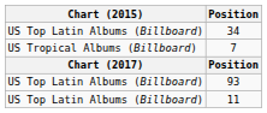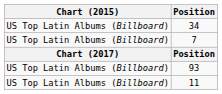 <table class="wikitable">
 <tr>
 <th>Chart (2015)</th>
 <th>Position</th>
 </tr>
 <tr>
 <td>US Top Latin Albums (<em>Billboard</em>)</td>
 <td style="text-align:center;">34</td>
 </tr>
 <tr>
-<td>US Tropical Albums (<em>Billboard</em>)</td>
+<td>US Top Latin Albums (<em>Billboard</em>)</td>
 <td style="text-align:center;">7</td>
 </tr>
 <tr>
 <th>Chart (2017)</th>
 <th>Position</th>
 </tr>
 <tr>
 <td>US Top Latin Albums (<em>Billboard</em>)</td>
 <td style="text-align:center;">93</td>
 </tr>
 <tr>
 <td>US Top Latin Albums (<em>Billboard</em>)</td>
 <td style="text-align:center;">11</td>
 </tr>
 </table>
